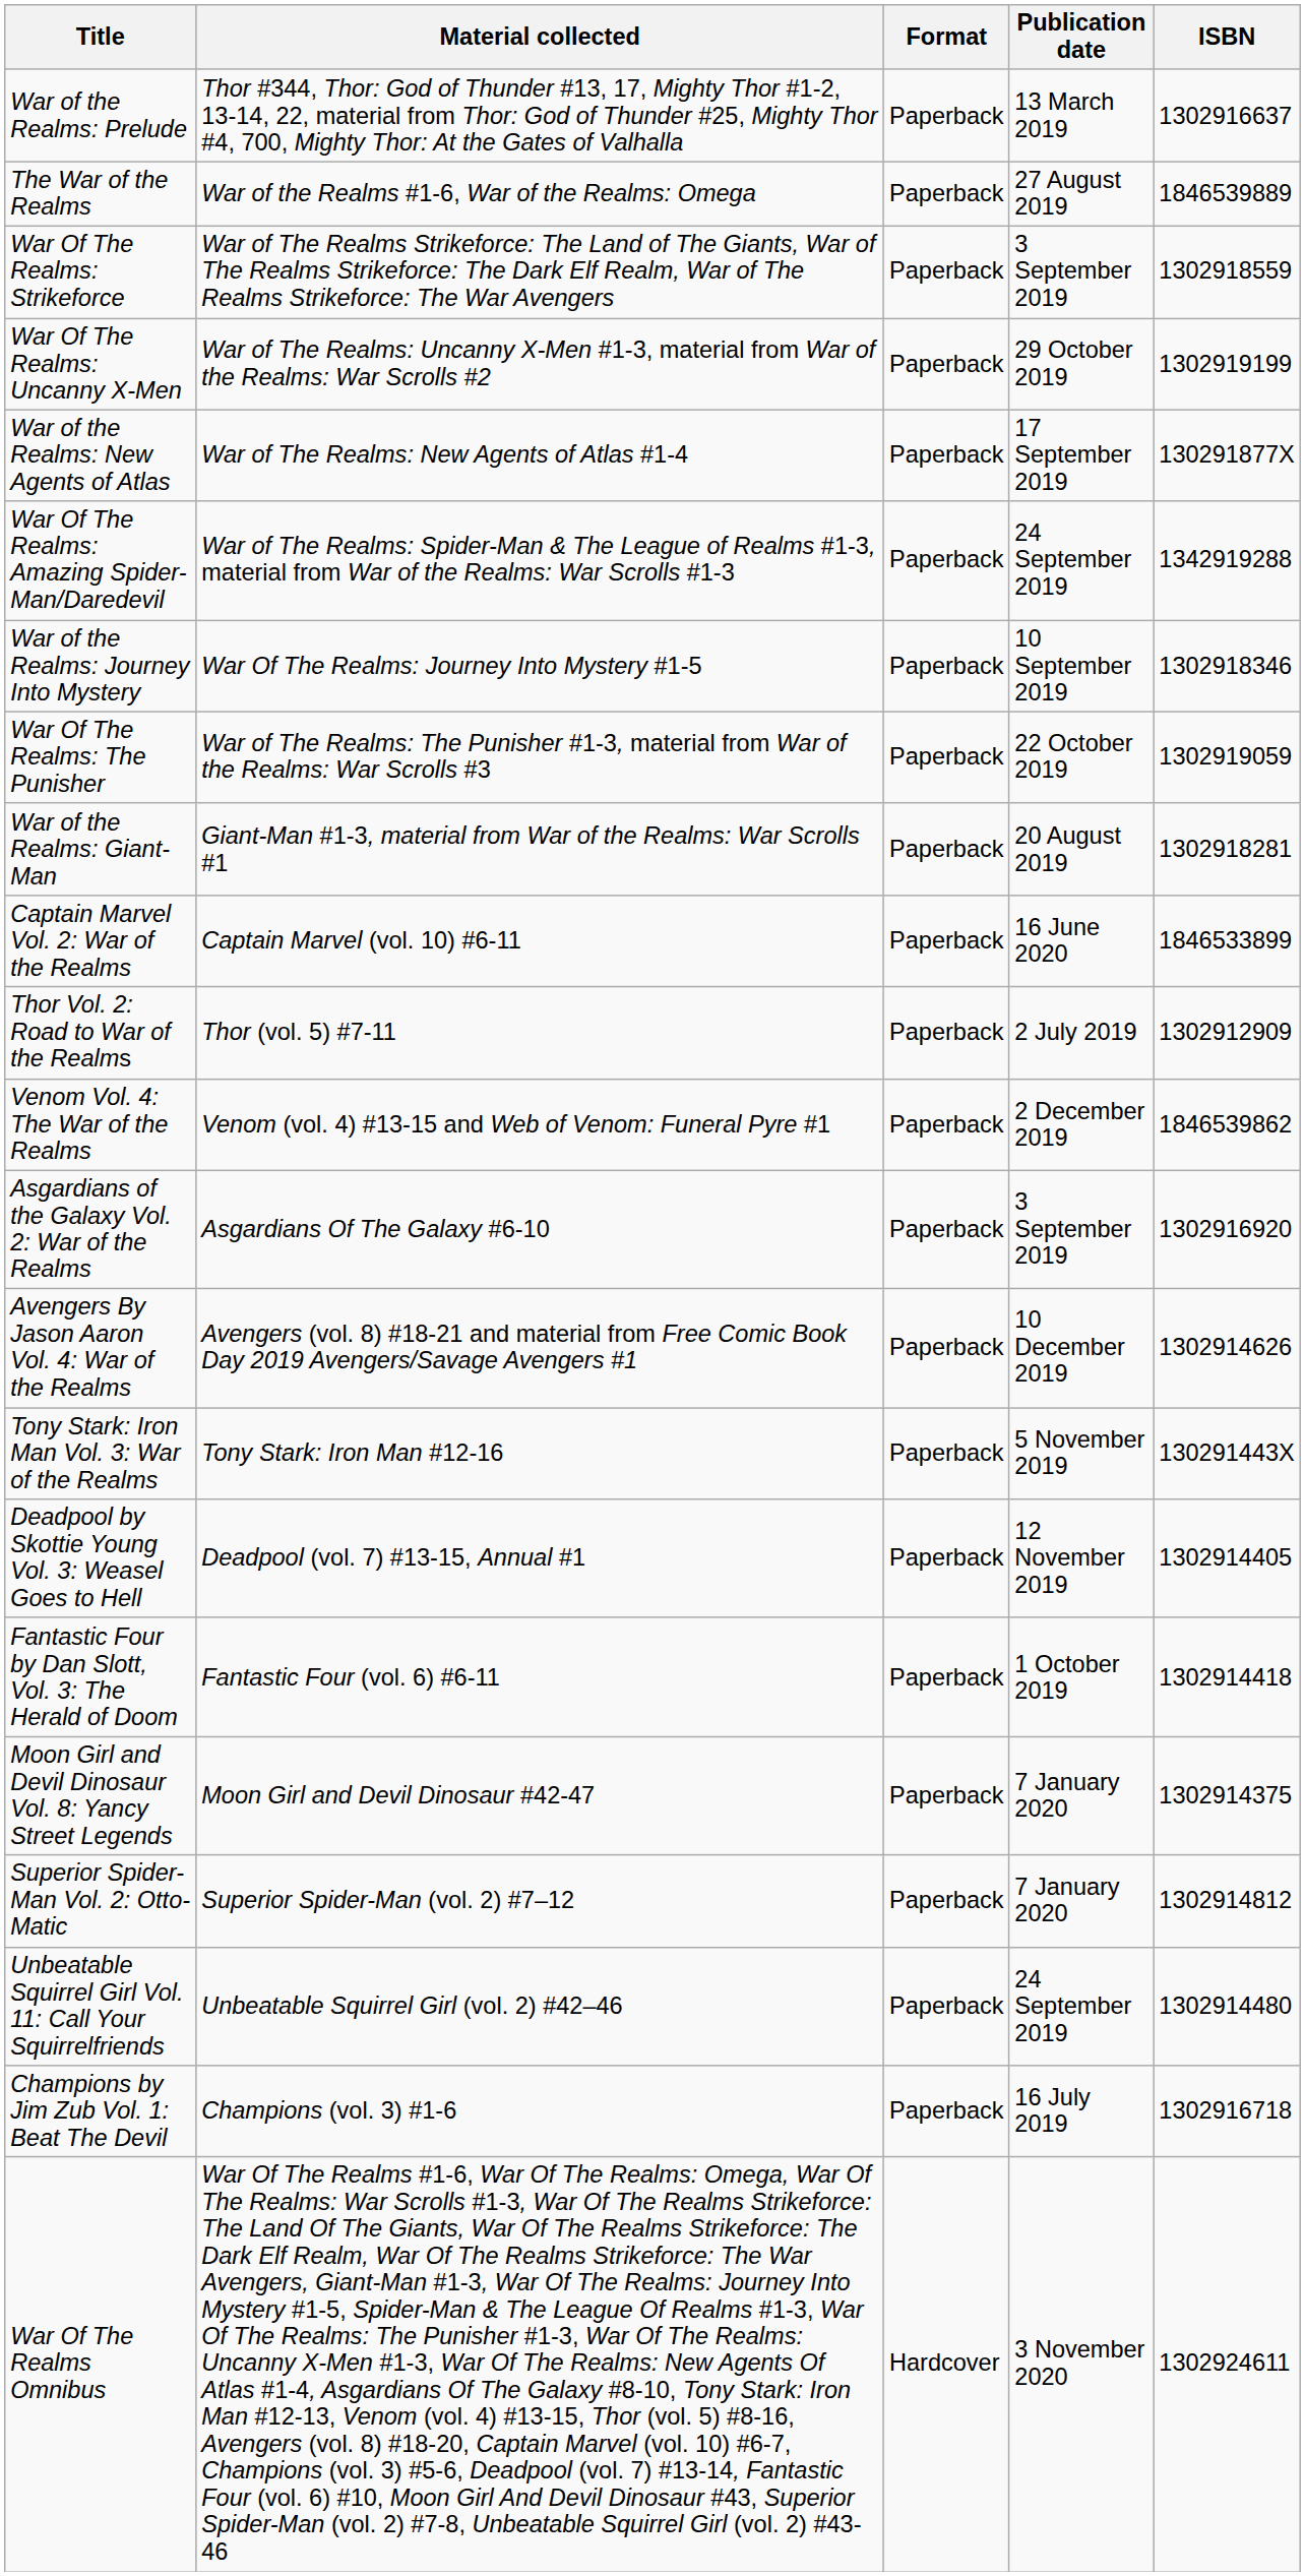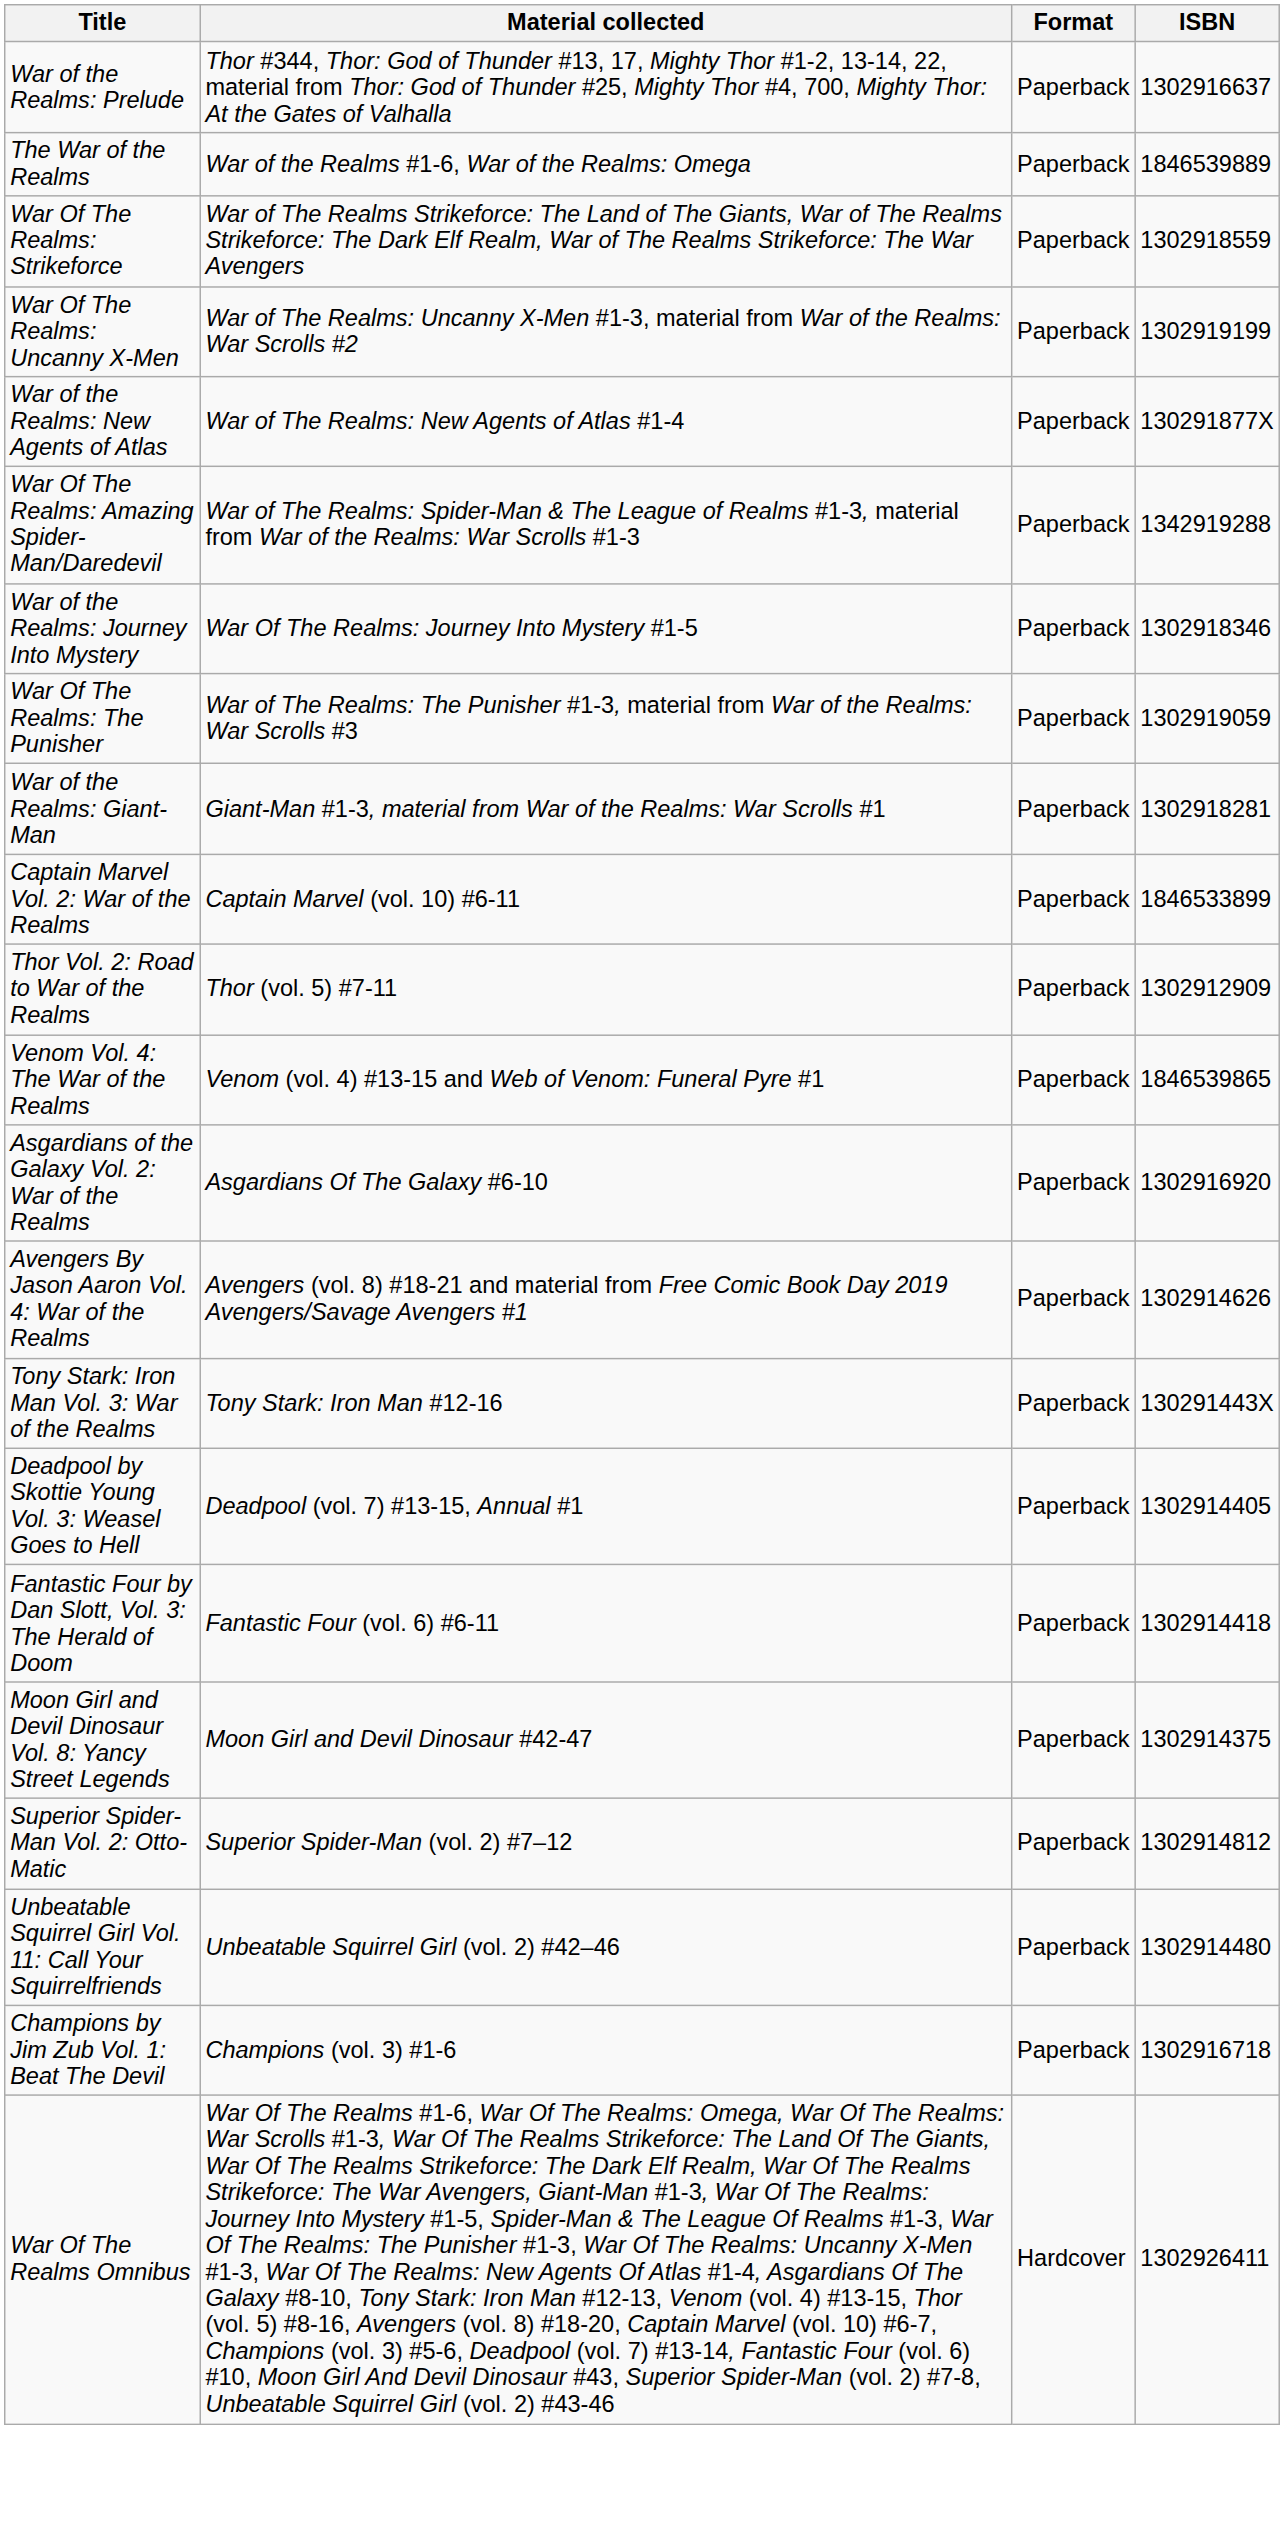 <table class="wikitable">
 <tr>
 <th>Title</th>
 <th>Material collected</th>
 <th>Format</th>
-<th>Publication date</th>
 <th>ISBN</th>
 </tr>
 <tr>
 <td><em>War of the Realms: Prelude</em></td>
 <td><em>Thor</em> #344, <em>Thor: God of Thunder</em> #13, 17, <em>Mighty Thor</em> #1-2, 13-14, 22, material from <em>Thor: God of Thunder</em> #25, <em>Mighty Thor</em> #4, 700, <em>Mighty Thor: At the Gates of Valhalla</em></td>
 <td>Paperback</td>
-<td>13 March 2019</td>
 <td>1302916637</td>
 </tr>
 <tr>
 <td><em>The War of the Realms</em></td>
 <td><em>War of the Realms</em> #1-6, <em>War of the Realms: Omega</em></td>
 <td>Paperback</td>
-<td>27 August 2019</td>
 <td>1846539889</td>
 </tr>
 <tr>
 <td><em>War Of The Realms: Strikeforce</em></td>
 <td><em>War of The Realms Strikeforce: The Land of The Giants, War of The Realms Strikeforce: The Dark Elf Realm, War of The Realms Strikeforce: The War Avengers</em></td>
 <td>Paperback</td>
-<td>3 September 2019</td>
 <td>1302918559</td>
 </tr>
 <tr>
 <td><em>War Of The Realms: Uncanny X-Men</em></td>
 <td><em>War of The Realms: Uncanny X-Men</em> #1-3, material from <em>War of the Realms: War Scrolls #2</em></td>
 <td>Paperback</td>
-<td>29 October 2019</td>
 <td>1302919199</td>
 </tr>
 <tr>
 <td><em>War of the Realms: New Agents of Atlas</em></td>
 <td><em>War of The Realms: New Agents of Atlas</em> #1-4</td>
 <td>Paperback</td>
-<td>17 September 2019</td>
 <td>130291877X</td>
 </tr>
 <tr>
 <td><em>War Of The Realms: Amazing Spider-Man/Daredevil</em></td>
 <td><em>War of The Realms: Spider-Man & The League of Realms</em> #1-3<em>,</em> material from <em>War of the Realms: War Scrolls</em> #1-3</td>
 <td>Paperback</td>
-<td>24 September 2019</td>
 <td>1342919288</td>
 </tr>
 <tr>
 <td><em>War of the Realms: Journey Into Mystery</em></td>
 <td><em>War Of The Realms: Journey Into Mystery</em> #1-5</td>
 <td>Paperback</td>
-<td>10 September 2019</td>
 <td>1302918346</td>
 </tr>
 <tr>
 <td><em>War Of The Realms: The Punisher</em></td>
 <td><em>War of The Realms: The Punisher</em> #1-3<em>,</em> material from <em>War of the Realms: War Scrolls</em> #3</td>
 <td>Paperback</td>
-<td>22 October 2019</td>
 <td>1302919059</td>
 </tr>
 <tr>
 <td><em>War of the Realms: Giant-Man</em></td>
 <td><em>Giant-Man</em> #1-3<em>, material from War of the Realms: War Scrolls</em> #1</td>
 <td>Paperback</td>
-<td>20 August 2019</td>
 <td>1302918281</td>
 </tr>
 <tr>
 <td><em>Captain Marvel Vol. 2: War of the Realms</em></td>
 <td><em>Captain Marvel</em> (vol. 10) #6-11</td>
 <td>Paperback</td>
-<td>16 June 2020</td>
 <td>1846533899</td>
 </tr>
 <tr>
 <td><em>Thor Vol. 2: Road to War of the Realm</em>s</td>
 <td><em>Thor</em> (vol. 5) #7-11</td>
 <td>Paperback</td>
-<td>2 July 2019</td>
 <td>1302912909</td>
 </tr>
 <tr>
 <td><em>Venom Vol. 4: The War of the Realms</em></td>
 <td><em>Venom</em> (vol. 4) #13-15 and <em>Web of Venom: Funeral Pyre</em> #1</td>
 <td>Paperback</td>
-<td>2 December 2019</td>
-<td>1846539862</td>
+<td>1846539865</td>
 </tr>
 <tr>
 <td><em>Asgardians of the Galaxy Vol. 2: War of the Realms</em></td>
 <td><em>Asgardians Of The Galaxy</em> #6-10</td>
 <td>Paperback</td>
-<td>3 September 2019</td>
 <td>1302916920</td>
 </tr>
 <tr>
 <td><em>Avengers By Jason Aaron Vol. 4: War of the Realms</em></td>
 <td><em>Avengers</em> (vol. 8) #18-21 and material from <em>Free Comic Book Day 2019 Avengers/Savage Avengers #1</em></td>
 <td>Paperback</td>
-<td>10 December 2019</td>
 <td>1302914626</td>
 </tr>
 <tr>
 <td><em>Tony Stark: Iron Man Vol. 3: War of the Realms</em></td>
 <td><em>Tony Stark: Iron Man</em> #12-16</td>
 <td>Paperback</td>
-<td>5 November 2019</td>
 <td>130291443X</td>
 </tr>
 <tr>
 <td><em>Deadpool by Skottie Young Vol. 3: Weasel Goes to Hell</em></td>
 <td><em>Deadpool</em> (vol. 7) #13-15, <em>Annual</em> #1</td>
 <td>Paperback</td>
-<td>12 November 2019</td>
 <td>1302914405</td>
 </tr>
 <tr>
 <td><em>Fantastic Four by Dan Slott, Vol. 3: The Herald of Doom</em></td>
 <td><em>Fantastic Four</em> (vol. 6) #6-11</td>
 <td>Paperback</td>
-<td>1 October 2019</td>
 <td>1302914418</td>
 </tr>
 <tr>
 <td><em>Moon Girl and Devil Dinosaur Vol. 8: Yancy Street Legends</em></td>
 <td><em>Moon Girl and Devil Dinosaur</em> #42-47</td>
 <td>Paperback</td>
-<td>7 January 2020</td>
 <td>1302914375</td>
 </tr>
 <tr>
 <td><em>Superior Spider-Man Vol. 2: Otto-Matic</em></td>
 <td><em>Superior Spider-Man</em> (vol. 2) #7–12</td>
 <td>Paperback</td>
-<td>7 January 2020</td>
 <td>1302914812</td>
 </tr>
 <tr>
 <td><em>Unbeatable Squirrel Girl Vol. 11: Call Your Squirrelfriends</em></td>
 <td><em>Unbeatable Squirrel Girl</em> (vol. 2) #42–46</td>
 <td>Paperback</td>
-<td>24 September 2019</td>
 <td>1302914480</td>
 </tr>
 <tr>
 <td><em>Champions by Jim Zub Vol. 1: Beat The Devil</em></td>
 <td><em>Champions</em> (vol. 3) #1-6</td>
 <td>Paperback</td>
-<td>16 July 2019</td>
 <td>1302916718</td>
 </tr>
 <tr>
 <td><em>War Of The Realms Omnibus</em></td>
 <td><em>War Of The Realms</em> #1-6, <em>War Of The Realms: Omega, War Of The Realms: War Scrolls</em> #1-3<em>, War Of The Realms Strikeforce: The Land Of The Giants, War Of The Realms Strikeforce: The Dark Elf Realm, War Of The Realms Strikeforce: The War Avengers, Giant-Man</em> #1-3<em>, War Of The Realms: Journey Into Mystery</em> #1-5, <em>Spider-Man & The League Of Realms</em> #1-3, <em>War Of The Realms: The Punisher</em> #1-3, <em>War Of The Realms: Uncanny X-Men</em> #1-3, <em>War Of The Realms: New Agents Of Atlas</em> #1-4<em>, Asgardians Of The Galaxy</em> #8-10, <em>Tony Stark: Iron Man</em> #12-13, <em>Venom</em> (vol. 4) #13-15, <em>Thor</em> (vol. 5) #8-16, <em>Avengers</em> (vol. 8) #18-20, <em>Captain Marvel</em> (vol. 10) #6-7, <em>Champions</em> (vol. 3) #5-6, <em>Deadpool</em> (vol. 7) #13-14<em>, Fantastic Four</em> (vol. 6) #10, <em>Moon Girl And Devil Dinosaur</em> #43, <em>Superior Spider-Man</em> (vol. 2) #7-8, <em>Unbeatable Squirrel Girl</em> (vol. 2) #43-46</td>
 <td>Hardcover</td>
-<td>3 November 2020</td>
-<td>1302924611</td>
+<td>1302926411</td>
 </tr>
 </table>
